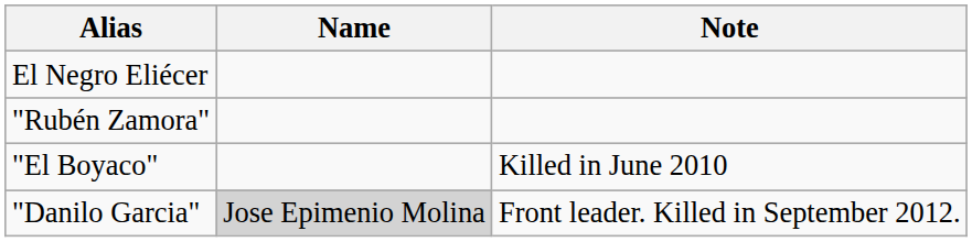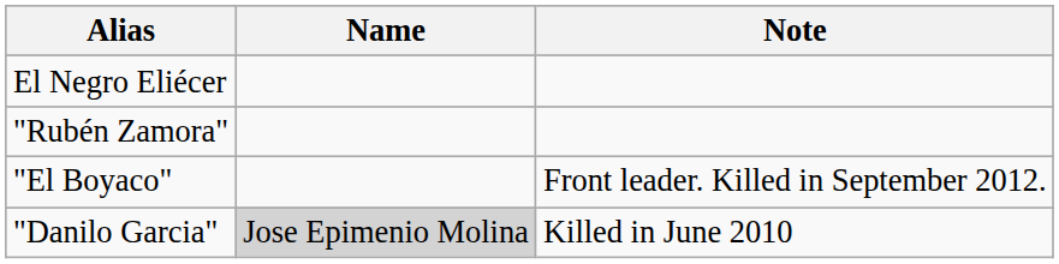 <table class="wikitable">
 <tr>
 <th>Alias</th>
 <th>Name</th>
 <th>Note</th>
 </tr>
 <tr>
 <td>El Negro Eliécer</td>
 <td></td>
 <td></td>
 </tr>
 <tr>
 <td>"Rubén Zamora"</td>
 <td></td>
 <td></td>
 </tr>
 <tr>
 <td>"El Boyaco"</td>
 <td></td>
-<td>Killed in June 2010</td>
+<td>Front leader. Killed in September 2012.</td>
 </tr>
 <tr>
 <td>"Danilo Garcia"</td>
 <td style="background: lightgrey;">Jose Epimenio Molina</td>
-<td>Front leader. Killed in September 2012.</td>
+<td>Killed in June 2010</td>
 </tr>
 </table>
